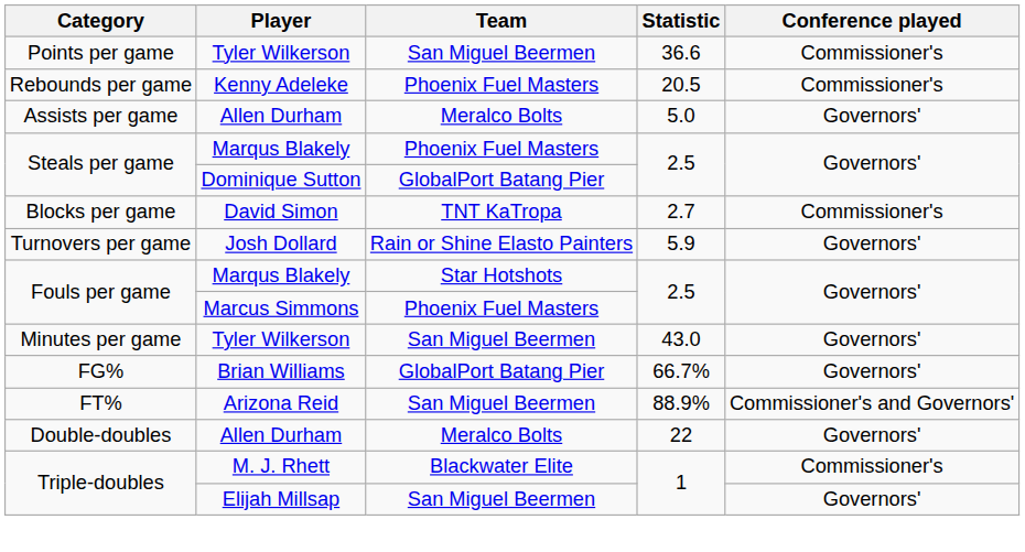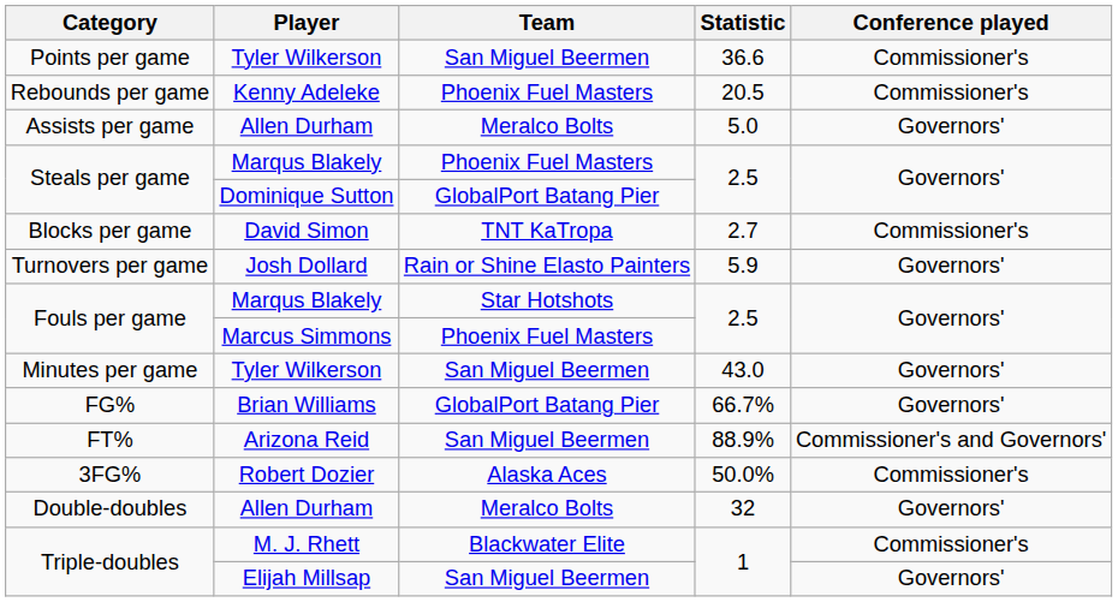 <table class="wikitable" style="text-align:center">
 <tr>
 <th>Category</th>
 <th>Player</th>
 <th>Team</th>
 <th>Statistic</th>
 <th>Conference played</th>
 </tr>
 <tr>
 <td>Points per game</td>
 <td><a href='#'>Tyler Wilkerson</a></td>
 <td><a href='#'>San Miguel Beermen</a></td>
 <td>36.6</td>
 <td>Commissioner's</td>
 </tr>
 <tr>
 <td>Rebounds per game</td>
 <td><a href='#'>Kenny Adeleke</a></td>
 <td><a href='#'>Phoenix Fuel Masters</a></td>
 <td>20.5</td>
 <td>Commissioner's</td>
 </tr>
 <tr>
 <td>Assists per game</td>
 <td><a href='#'>Allen Durham</a></td>
 <td><a href='#'>Meralco Bolts</a></td>
 <td>5.0</td>
 <td>Governors'</td>
 </tr>
 <tr>
 <td rowspan=2>Steals per game</td>
 <td><a href='#'>Marqus Blakely</a></td>
 <td><a href='#'>Phoenix Fuel Masters</a></td>
 <td rowspan=2>2.5</td>
 <td rowspan=2>Governors'</td>
 </tr>
 <tr>
 <td><a href='#'>Dominique Sutton</a></td>
 <td><a href='#'>GlobalPort Batang Pier</a></td>
 </tr>
 <tr>
 <td>Blocks per game</td>
 <td><a href='#'>David Simon</a></td>
 <td><a href='#'>TNT KaTropa</a></td>
 <td>2.7</td>
 <td>Commissioner's</td>
 </tr>
 <tr>
 <td>Turnovers per game</td>
 <td><a href='#'>Josh Dollard</a></td>
 <td><a href='#'>Rain or Shine Elasto Painters</a></td>
 <td>5.9</td>
 <td>Governors'</td>
 </tr>
 <tr>
 <td rowspan=2>Fouls per game</td>
 <td><a href='#'>Marqus Blakely</a></td>
 <td><a href='#'>Star Hotshots</a></td>
 <td rowspan=2>2.5</td>
 <td rowspan=2>Governors'</td>
 </tr>
 <tr>
 <td><a href='#'>Marcus Simmons</a></td>
 <td><a href='#'>Phoenix Fuel Masters</a></td>
 </tr>
 <tr>
 <td>Minutes per game</td>
 <td><a href='#'>Tyler Wilkerson</a></td>
 <td><a href='#'>San Miguel Beermen</a></td>
 <td>43.0</td>
 <td>Governors'</td>
 </tr>
 <tr>
 <td>FG%</td>
 <td><a href='#'>Brian Williams</a></td>
 <td><a href='#'>GlobalPort Batang Pier</a></td>
 <td>66.7%</td>
 <td>Governors'</td>
 </tr>
 <tr>
 <td>FT%</td>
 <td><a href='#'>Arizona Reid</a></td>
 <td><a href='#'>San Miguel Beermen</a></td>
 <td>88.9%</td>
 <td>Commissioner's and Governors'</td>
 </tr>
 <tr>
+<td>3FG%</td>
+<td><a href='#'>Robert Dozier</a></td>
+<td><a href='#'>Alaska Aces</a></td>
+<td>50.0%</td>
+<td>Commissioner's</td>
+</tr>
+<tr>
 <td>Double-doubles</td>
 <td><a href='#'>Allen Durham</a></td>
 <td><a href='#'>Meralco Bolts</a></td>
-<td>22</td>
+<td>32</td>
 <td>Governors'</td>
 </tr>
 <tr>
 <td rowspan=2>Triple-doubles</td>
 <td><a href='#'>M. J. Rhett</a></td>
 <td><a href='#'>Blackwater Elite</a></td>
 <td rowspan=2>1</td>
 <td>Commissioner's</td>
 </tr>
 <tr>
 <td><a href='#'>Elijah Millsap</a></td>
 <td><a href='#'>San Miguel Beermen</a></td>
 <td>Governors'</td>
 </tr>
 </table>
